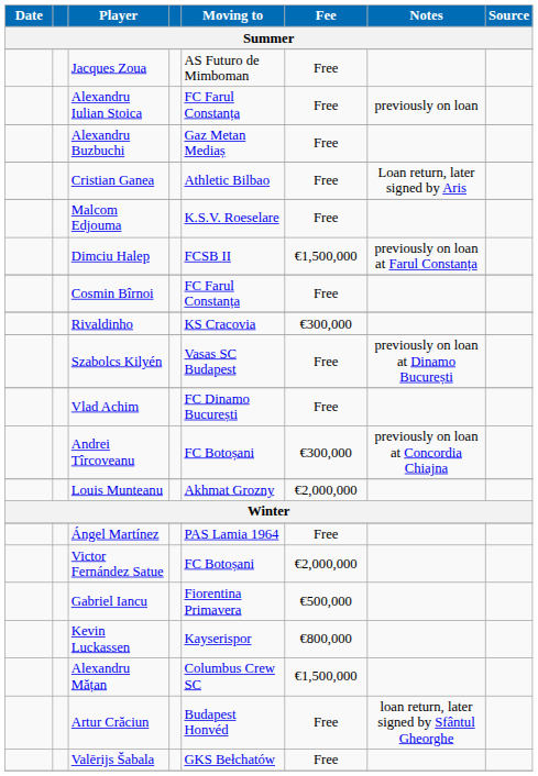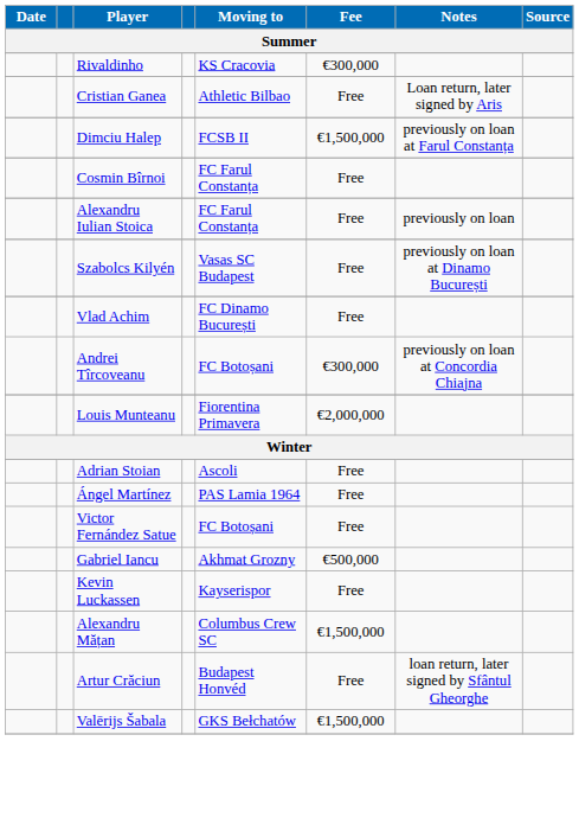 <table class="wikitable sortable">
 <tr>
 <th style="width:80px; background:#006cb5; color: white;">Date</th>
 <th style="width:30px; background:#006cb5; color: white;"></th>
 <th style="width:180px; background:#006cb5; color: white;">Player</th>
 <th style="width:20px; background:#006cb5; color: white;"></th>
 <th style="width:180px; background:#006cb5; color: white;">Moving to</th>
 <th style="width:120px; background:#006cb5; color: white;" class="unsortable">Fee</th>
 <th style="width:250px; background:#006cb5; color: white;" class="unsortable">Notes</th>
 <th style="width:20px; background:#006cb5; color: white;">Source</th>
 </tr>
 <tr>
 <th colspan=8>Summer</th>
 </tr>
 <tr>
 </tr>
 <tr>
 </tr>
 <tr>
 <td></td>
 <td align=center></td>
-<td> <a href='#'>Jacques Zoua</a></td>
+<td> <a href='#'>Rivaldinho</a></td>
 <td align=center></td>
-<td> AS Futuro de Mimboman</td>
-<td align=center>Free</td>
+<td> <a href='#'>KS Cracovia</a></td>
+<td align=center>€300,000</td>
 <td align=center></td>
 <td></td>
 </tr>
 <tr>
-<td></td>
-<td align=center></td>
-<td> <a href='#'>Alexandru Iulian Stoica</a></td>
-<td align=center></td>
-<td> <a href='#'>FC Farul Constanța</a></td>
-<td align=center>Free</td>
-<td align=center>previously on loan</td>
-<td></td>
-</tr>
-<tr>
-</tr>
-<tr>
-<td></td>
-<td align=center></td>
-<td> <a href='#'>Alexandru Buzbuchi</a></td>
-<td align=center></td>
-<td> <a href='#'>Gaz Metan Mediaș</a></td>
-<td align=center>Free</td>
-<td align=center></td>
-<td></td>
 </tr>
 <tr>
 </tr>
 <tr>
 <td></td>
 <td align=center></td>
 <td> <a href='#'>Cristian Ganea</a></td>
 <td align=center></td>
 <td> <a href='#'>Athletic Bilbao</a></td>
 <td align=center>Free</td>
 <td align=center>Loan return, later signed by  <a href='#'>Aris</a></td>
 <td></td>
 </tr>
 <tr>
-</tr>
-<tr>
-<td></td>
-<td align=center></td>
-<td> <a href='#'>Malcom Edjouma</a></td>
-<td align=center></td>
-<td> <a href='#'>K.S.V. Roeselare</a></td>
-<td align=center>Free</td>
-<td align=center></td>
-<td></td>
 </tr>
 <tr>
 <td></td>
 <td align=center></td>
 <td> <a href='#'>Dimciu Halep</a></td>
 <td align=center></td>
 <td> <a href='#'>FCSB II</a></td>
 <td align=center>€1,500,000</td>
 <td align=center>previously on loan at <a href='#'>Farul Constanța</a></td>
 <td></td>
 </tr>
 <tr>
 </tr>
 <tr>
 <td></td>
 <td align=center></td>
 <td> <a href='#'>Cosmin Bîrnoi</a></td>
 <td align=center></td>
 <td> <a href='#'>FC Farul Constanța</a></td>
 <td align=center>Free</td>
 <td align=center></td>
 <td></td>
 </tr>
 <tr>
 </tr>
 <tr>
 <td></td>
 <td align=center></td>
-<td> <a href='#'>Rivaldinho</a></td>
+<td> <a href='#'>Alexandru Iulian Stoica</a></td>
 <td align=center></td>
-<td> <a href='#'>KS Cracovia</a></td>
-<td align=center>€300,000</td>
-<td align=center></td>
+<td> <a href='#'>FC Farul Constanța</a></td>
+<td align=center>Free</td>
+<td align=center>previously on loan</td>
 <td></td>
 </tr>
 <tr>
 </tr>
 <tr>
 <td></td>
 <td align=center></td>
 <td> <a href='#'>Szabolcs Kilyén</a></td>
 <td align=center></td>
 <td> <a href='#'>Vasas SC Budapest</a></td>
 <td align=center>Free</td>
 <td align=center>previously on loan at <a href='#'>Dinamo București</a></td>
 <td></td>
 </tr>
 <tr>
 </tr>
 <tr>
 <td></td>
 <td align=center></td>
 <td> <a href='#'>Vlad Achim</a></td>
 <td align=center></td>
 <td> <a href='#'>FC Dinamo București</a></td>
 <td align=center>Free</td>
 <td align=center></td>
 <td></td>
 </tr>
 <tr |->
 <td></td>
 <td align=center></td>
 <td> <a href='#'>Andrei Tîrcoveanu</a></td>
 <td align=center></td>
 <td> <a href='#'>FC Botoșani</a></td>
 <td align=center>€300,000</td>
 <td align=center>previously on loan at <a href='#'>Concordia Chiajna</a></td>
 <td></td>
 </tr>
 <tr>
 </tr>
 <tr>
 <td></td>
 <td align=center></td>
 <td> <a href='#'>Louis Munteanu</a></td>
 <td align=center></td>
-<td> <a href='#'>Akhmat Grozny</a></td>
+<td> <a href='#'>Fiorentina Primavera</a></td>
 <td align=center>€2,000,000</td>
 <td align=center></td>
 <td></td>
 </tr>
 <tr>
 <th colspan=8>Winter</th>
 </tr>
 <tr>
+</tr>
+<tr>
+<td></td>
+<td align=center></td>
+<td> <a href='#'>Adrian Stoian</a></td>
+<td align=center></td>
+<td> <a href='#'>Ascoli</a></td>
+<td align=center>Free</td>
+<td align=center></td>
+<td></td>
 </tr>
 <tr>
 <td></td>
 <td align=center></td>
 <td> <a href='#'>Ángel Martínez</a></td>
 <td align=center></td>
 <td> <a href='#'>PAS Lamia 1964</a></td>
 <td align=center>Free</td>
 <td align=center></td>
 <td></td>
 </tr>
 <tr>
 <td></td>
 <td align=center></td>
 <td> <a href='#'>Victor Fernández Satue</a></td>
 <td align=center></td>
 <td> <a href='#'>FC Botoșani</a></td>
-<td align=center>€2,000,000</td>
+<td align=center>Free</td>
 <td align=center></td>
 <td></td>
 </tr>
 <tr>
 <td></td>
 <td align=center></td>
 <td> <a href='#'>Gabriel Iancu</a></td>
 <td align=center></td>
-<td> <a href='#'>Fiorentina Primavera</a></td>
+<td> <a href='#'>Akhmat Grozny</a></td>
 <td align=center>€500,000</td>
 <td align=center></td>
 <td></td>
 </tr>
 <tr>
 <td></td>
 <td align=center></td>
 <td> <a href='#'>Kevin Luckassen</a></td>
 <td align=center></td>
 <td> <a href='#'>Kayserispor</a></td>
-<td align=center>€800,000</td>
+<td align=center>Free</td>
 <td align=center></td>
 <td></td>
 </tr>
 <tr>
 <td></td>
 <td align=center></td>
 <td> <a href='#'>Alexandru Mățan</a></td>
 <td align=center></td>
 <td> <a href='#'>Columbus Crew SC</a></td>
 <td align=center>€1,500,000</td>
 <td align=center></td>
 <td></td>
 </tr>
 <tr>
 <td></td>
 <td align=center></td>
 <td> <a href='#'>Artur Crăciun</a></td>
 <td align=center></td>
 <td> <a href='#'>Budapest Honvéd</a></td>
 <td align=center>Free</td>
 <td align=center>loan return, later signed by  <a href='#'>Sfântul Gheorghe</a></td>
 <td></td>
 </tr>
 <tr>
 <td></td>
 <td align=center></td>
 <td> <a href='#'>Valērijs Šabala</a></td>
 <td align=center></td>
 <td> <a href='#'>GKS Bełchatów</a></td>
-<td align=center>Free</td>
+<td align=center>€1,500,000</td>
 <td align=center></td>
 <td></td>
 </tr>
 <tr>
 </tr>
 </table>
